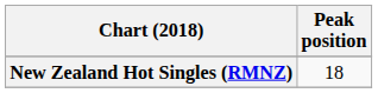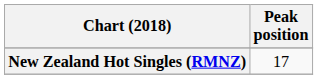 <table class="wikitable sortable plainrowheaders" style="text-align:center">
 <tr>
 <th scope="col">Chart (2018)</th>
 <th scope="col">Peak<br>position</th>
 </tr>
 <tr>
 </tr>
 <tr>
 <th scope="row">New Zealand Hot Singles (<a href='#'>RMNZ</a>)</th>
-<td>18</td>
+<td>17</td>
 </tr>
 <tr>
 </tr>
 <tr>
 </tr>
 <tr>
 </tr>
 </table>
